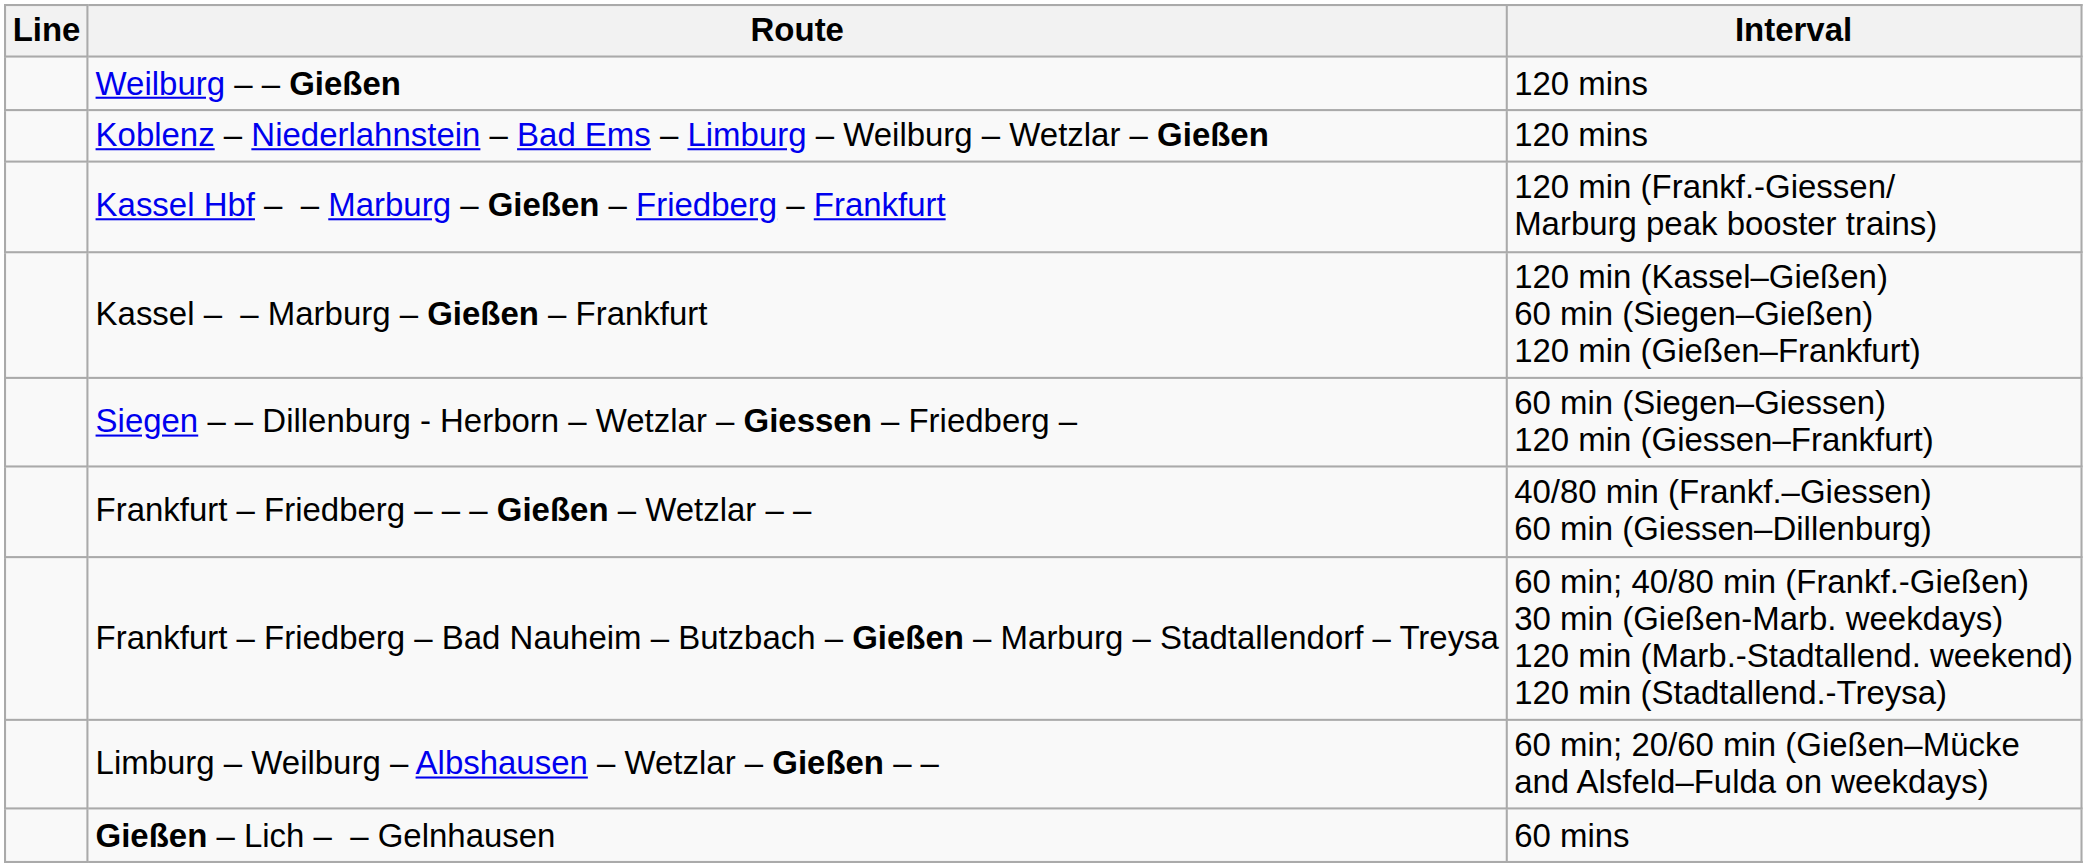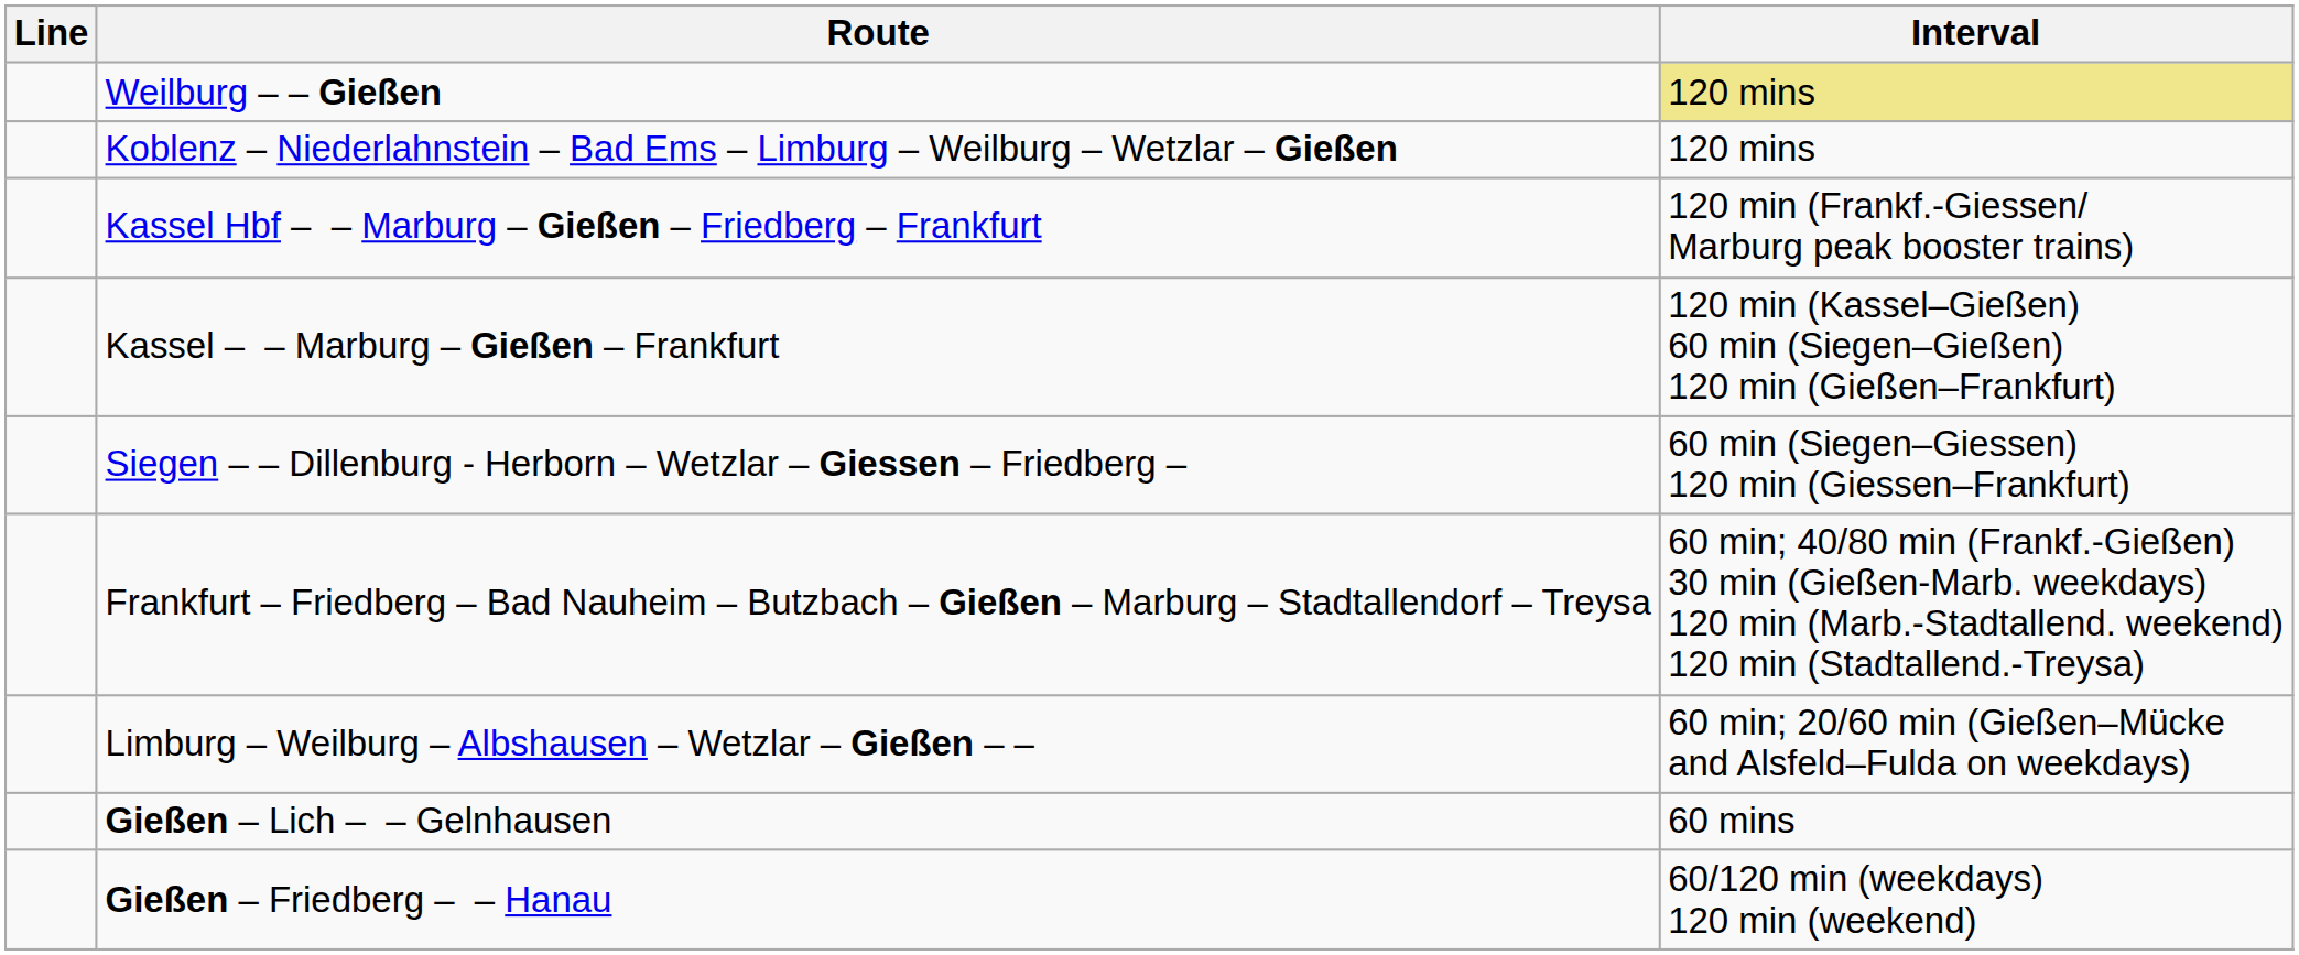 <table class="wikitable">
 <tr class="hintergrundfarbe5">
 <th>Line</th>
 <th>Route</th>
 <th>Interval</th>
 </tr>
 <tr>
 <td></td>
 <td><a href='#'>Weilburg</a> –  – <strong>Gießen</strong></td>
-<td>120 mins</td>
+<td style="background: khaki;">120 mins</td>
 </tr>
 <tr>
 <td></td>
 <td><a href='#'>Koblenz</a> – <a href='#'>Niederlahnstein</a> – <a href='#'>Bad Ems</a> – <a href='#'>Limburg</a> – Weilburg – Wetzlar – <strong>Gießen</strong></td>
 <td>120 mins</td>
 </tr>
 <tr>
 <td></td>
 <td><a href='#'>Kassel Hbf</a> –  – <a href='#'>Marburg</a> – <strong>Gießen</strong> – <a href='#'>Friedberg</a> – <a href='#'>Frankfurt</a></td>
 <td>120 min (Frankf.-Giessen/<br>Marburg peak booster trains)</td>
 </tr>
 <tr>
 <td></td>
 <td>Kassel –  – Marburg – <strong>Gießen</strong> – Frankfurt</td>
 <td>120 min (Kassel–Gießen)<br>60 min (Siegen–Gießen)<br>120 min (Gießen–Frankfurt)</td>
 </tr>
 <tr>
 <td></td>
 <td><a href='#'>Siegen</a> –  – Dillenburg  - Herborn – Wetzlar – <strong>Giessen</strong> – Friedberg – </td>
 <td>60 min (Siegen–Giessen)<br> 120 min (Giessen–Frankfurt)</td>
 </tr>
 <tr>
 <td></td>
-<td>Frankfurt – Friedberg –   –  – <strong>Gießen</strong> – Wetzlar –  – </td>
-<td>40/80 min (Frankf.–Giessen)<br>60 min (Giessen–Dillenburg)</td>
-</tr>
-<tr>
-<td></td>
 <td>Frankfurt – Friedberg – Bad Nauheim – Butzbach – <strong>Gießen</strong> – Marburg – Stadtallendorf – Treysa</td>
 <td>60 min; 40/80 min (Frankf.-Gießen)<br>30 min (Gießen-Marb. weekdays)<br>120 min (Marb.-Stadtallend. weekend)<br>120 min (Stadtallend.-Treysa)</td>
 </tr>
 <tr>
 <td></td>
 <td>Limburg – Weilburg – <a href='#'>Albshausen</a> – Wetzlar – <strong>Gießen</strong> –  – </td>
 <td>60 min; 20/60 min (Gießen–Mücke<br>and Alsfeld–Fulda on weekdays)</td>
 </tr>
 <tr>
 <td></td>
 <td><strong>Gießen</strong> – Lich –  – Gelnhausen</td>
 <td>60 mins</td>
 </tr>
 <tr>
+<td></td>
+<td><strong>Gießen</strong> – Friedberg –  – <a href='#'>Hanau</a></td>
+<td>60/120 min (weekdays)<br>120 min (weekend)</td>
+</tr>
+<tr>
 </tr>
 </table>
